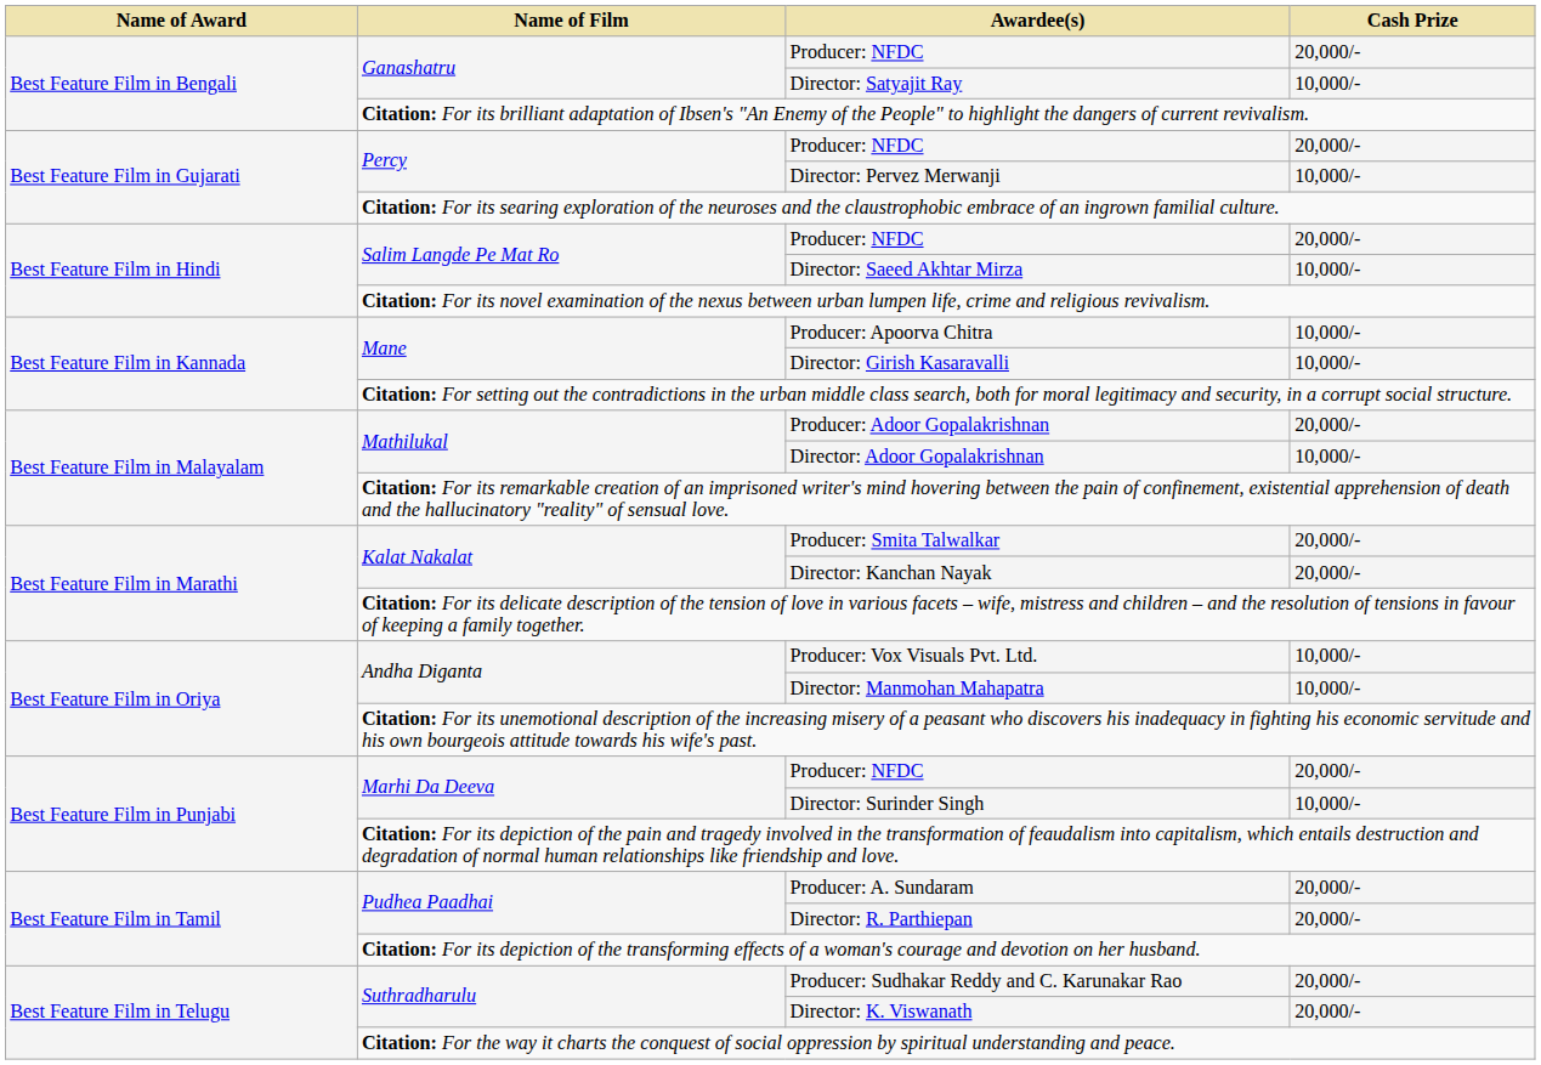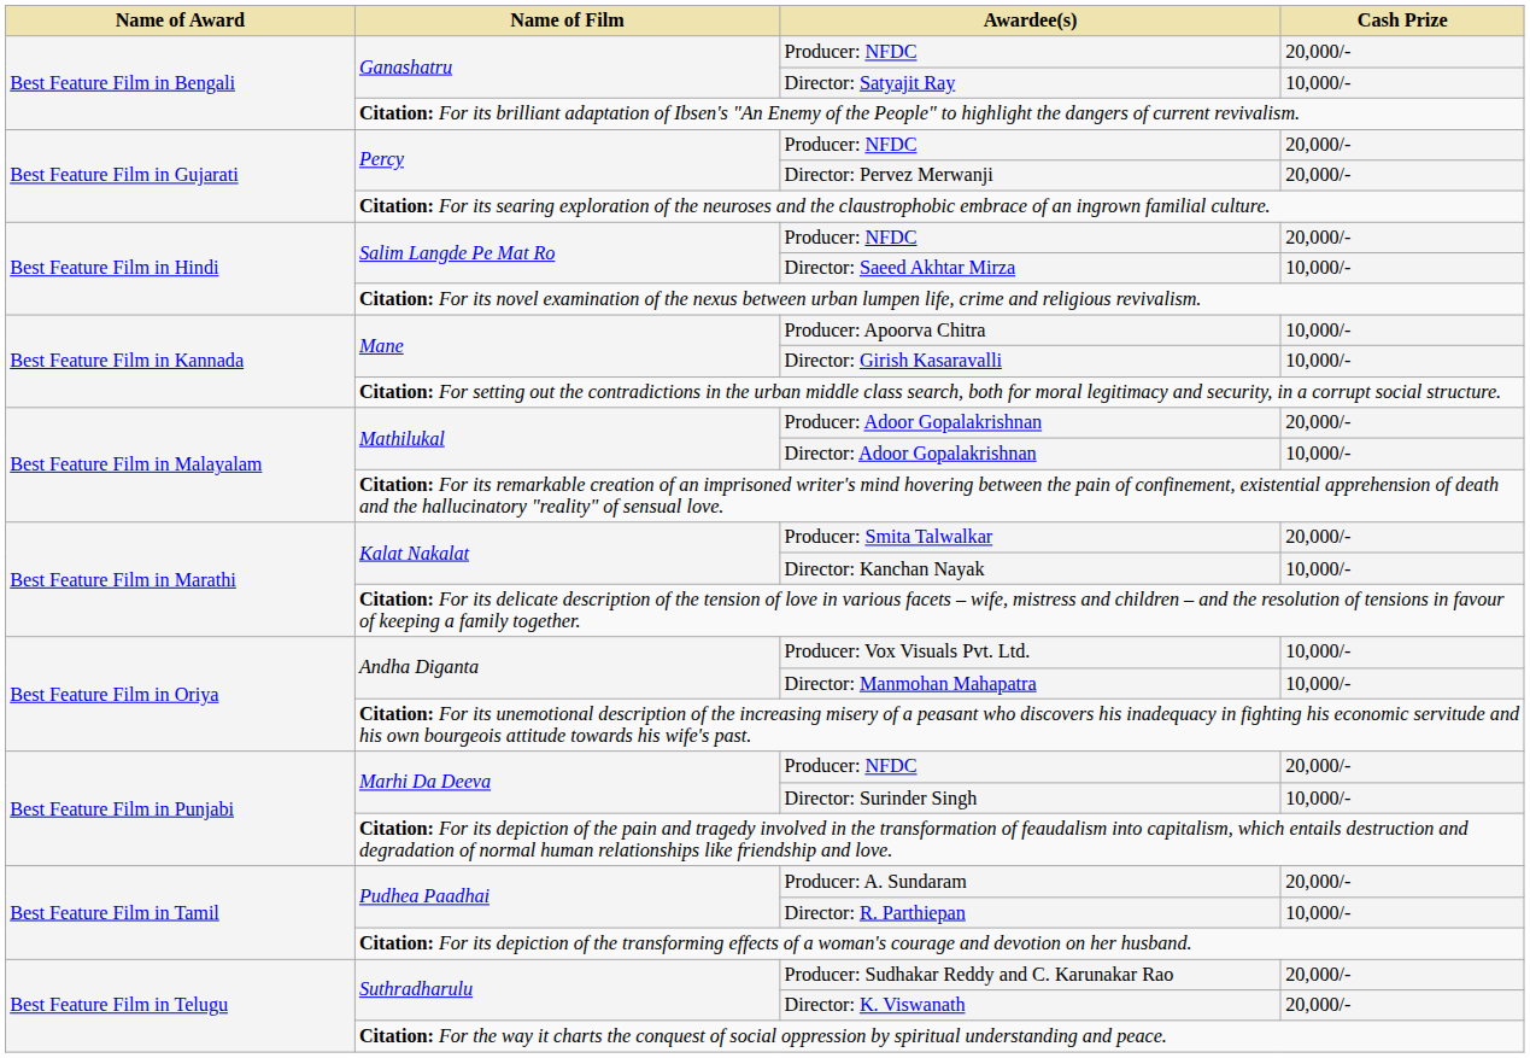 <table class="wikitable">
 <tr>
 <th style="background-color:#EFE4B0;width:23%;">Name of Award</th>
 <th style="background-color:#EFE4B0;width:28%;">Name of Film</th>
 <th style="background-color:#EFE4B0;width:33%;">Awardee(s)</th>
 <th style="background-color:#EFE4B0;width:16%;">Cash Prize</th>
 </tr>
 <tr style="background-color:#F4F4F4">
 <td rowspan="3"><a href='#'>Best Feature Film in Bengali</a></td>
 <td rowspan="2"><em><a href='#'>Ganashatru</a></em></td>
 <td>Producer: <a href='#'>NFDC</a></td>
 <td> 20,000/-</td>
 </tr>
 <tr style="background-color:#F4F4F4">
 <td>Director: <a href='#'>Satyajit Ray</a></td>
 <td> 10,000/-</td>
 </tr>
 <tr style="background-color:#F9F9F9">
 <td colspan="3"><strong>Citation:</strong> <em>For its brilliant adaptation of Ibsen's "An Enemy of the People" to highlight the dangers of current revivalism.</em></td>
 </tr>
 <tr style="background-color:#F4F4F4">
 <td rowspan="3"><a href='#'>Best Feature Film in Gujarati</a></td>
 <td rowspan="2"><em><a href='#'>Percy</a></em></td>
 <td>Producer: <a href='#'>NFDC</a></td>
 <td> 20,000/-</td>
 </tr>
 <tr style="background-color:#F4F4F4">
 <td>Director: Pervez Merwanji</td>
-<td> 10,000/-</td>
+<td> 20,000/-</td>
 </tr>
 <tr style="background-color:#F9F9F9">
 <td colspan="3"><strong>Citation:</strong> <em>For its searing exploration of the neuroses and the claustrophobic embrace of an ingrown familial culture.</em></td>
 </tr>
 <tr style="background-color:#F4F4F4">
 <td rowspan="3"><a href='#'>Best Feature Film in Hindi</a></td>
 <td rowspan="2"><em><a href='#'>Salim Langde Pe Mat Ro</a></em></td>
 <td>Producer: <a href='#'>NFDC</a></td>
 <td> 20,000/-</td>
 </tr>
 <tr style="background-color:#F4F4F4">
 <td>Director: <a href='#'>Saeed Akhtar Mirza</a></td>
 <td> 10,000/-</td>
 </tr>
 <tr style="background-color:#F9F9F9">
 <td colspan="3"><strong>Citation:</strong> <em>For its novel examination of the nexus between urban lumpen life, crime and religious revivalism.</em></td>
 </tr>
 <tr style="background-color:#F4F4F4">
 <td rowspan="3"><a href='#'>Best Feature Film in Kannada</a></td>
 <td rowspan="2"><em><a href='#'>Mane</a></em></td>
 <td>Producer: Apoorva Chitra</td>
 <td> 10,000/-</td>
 </tr>
 <tr style="background-color:#F4F4F4">
 <td>Director: <a href='#'>Girish Kasaravalli</a></td>
 <td> 10,000/-</td>
 </tr>
 <tr style="background-color:#F9F9F9">
 <td colspan="3"><strong>Citation:</strong> <em>For setting out the contradictions in the urban middle class search, both for moral legitimacy and security, in a corrupt social structure.</em></td>
 </tr>
 <tr style="background-color:#F4F4F4">
 <td rowspan="3"><a href='#'>Best Feature Film in Malayalam</a></td>
 <td rowspan="2"><em><a href='#'>Mathilukal</a></em></td>
 <td>Producer: <a href='#'>Adoor Gopalakrishnan</a></td>
 <td> 20,000/-</td>
 </tr>
 <tr style="background-color:#F4F4F4">
 <td>Director: <a href='#'>Adoor Gopalakrishnan</a></td>
 <td> 10,000/-</td>
 </tr>
 <tr style="background-color:#F9F9F9">
 <td colspan="3"><strong>Citation:</strong> <em>For its remarkable creation of an imprisoned writer's mind hovering between the pain of confinement, existential apprehension of death and the hallucinatory "reality" of sensual love.</em></td>
 </tr>
 <tr style="background-color:#F4F4F4">
 <td rowspan="3"><a href='#'>Best Feature Film in Marathi</a></td>
 <td rowspan="2"><em><a href='#'>Kalat Nakalat</a></em></td>
 <td>Producer: <a href='#'>Smita Talwalkar</a></td>
 <td> 20,000/-</td>
 </tr>
 <tr style="background-color:#F4F4F4">
 <td>Director: Kanchan Nayak</td>
-<td> 20,000/-</td>
+<td> 10,000/-</td>
 </tr>
 <tr style="background-color:#F9F9F9">
 <td colspan="3"><strong>Citation:</strong> <em>For its delicate description of the tension of love in various facets – wife, mistress and children – and the resolution of tensions in favour of keeping a family together.</em></td>
 </tr>
 <tr style="background-color:#F4F4F4">
 <td rowspan="3"><a href='#'>Best Feature Film in Oriya</a></td>
 <td rowspan="2"><em>Andha Diganta</em></td>
 <td>Producer: Vox Visuals Pvt. Ltd.</td>
 <td> 10,000/-</td>
 </tr>
 <tr style="background-color:#F4F4F4">
 <td>Director: <a href='#'>Manmohan Mahapatra</a></td>
 <td> 10,000/-</td>
 </tr>
 <tr style="background-color:#F9F9F9">
 <td colspan="3"><strong>Citation:</strong> <em>For its unemotional description of the increasing misery of a peasant who discovers his inadequacy in fighting his economic servitude and his own bourgeois attitude towards his wife's past.</em></td>
 </tr>
 <tr style="background-color:#F4F4F4">
 <td rowspan="3"><a href='#'>Best Feature Film in Punjabi</a></td>
 <td rowspan="2"><em><a href='#'>Marhi Da Deeva</a></em></td>
 <td>Producer: <a href='#'>NFDC</a></td>
 <td> 20,000/-</td>
 </tr>
 <tr style="background-color:#F4F4F4">
 <td>Director: Surinder Singh</td>
 <td> 10,000/-</td>
 </tr>
 <tr style="background-color:#F9F9F9">
 <td colspan="3"><strong>Citation:</strong> <em>For its depiction of the pain and tragedy involved in the transformation of feaudalism into capitalism, which entails destruction and degradation of normal human relationships like friendship and love.</em></td>
 </tr>
 <tr style="background-color:#F4F4F4">
 <td rowspan="3"><a href='#'>Best Feature Film in Tamil</a></td>
 <td rowspan="2"><em><a href='#'>Pudhea Paadhai</a></em></td>
 <td>Producer: A. Sundaram</td>
 <td> 20,000/-</td>
 </tr>
 <tr style="background-color:#F4F4F4">
 <td>Director: <a href='#'>R. Parthiepan</a></td>
-<td> 20,000/-</td>
+<td> 10,000/-</td>
 </tr>
 <tr style="background-color:#F9F9F9">
 <td colspan="3"><strong>Citation:</strong> <em>For its depiction of the transforming effects of a woman's courage and devotion on her husband.</em></td>
 </tr>
 <tr style="background-color:#F4F4F4">
 <td rowspan="3"><a href='#'>Best Feature Film in Telugu</a></td>
 <td rowspan="2"><em><a href='#'>Suthradharulu</a></em></td>
 <td>Producer: Sudhakar Reddy and C. Karunakar Rao</td>
 <td> 20,000/-</td>
 </tr>
 <tr style="background-color:#F4F4F4">
 <td>Director: <a href='#'>K. Viswanath</a></td>
 <td> 20,000/-</td>
 </tr>
 <tr style="background-color:#F9F9F9">
 <td colspan="3"><strong>Citation:</strong> <em>For the way it charts the conquest of social oppression by spiritual understanding and peace.</em></td>
 </tr>
 </table>
